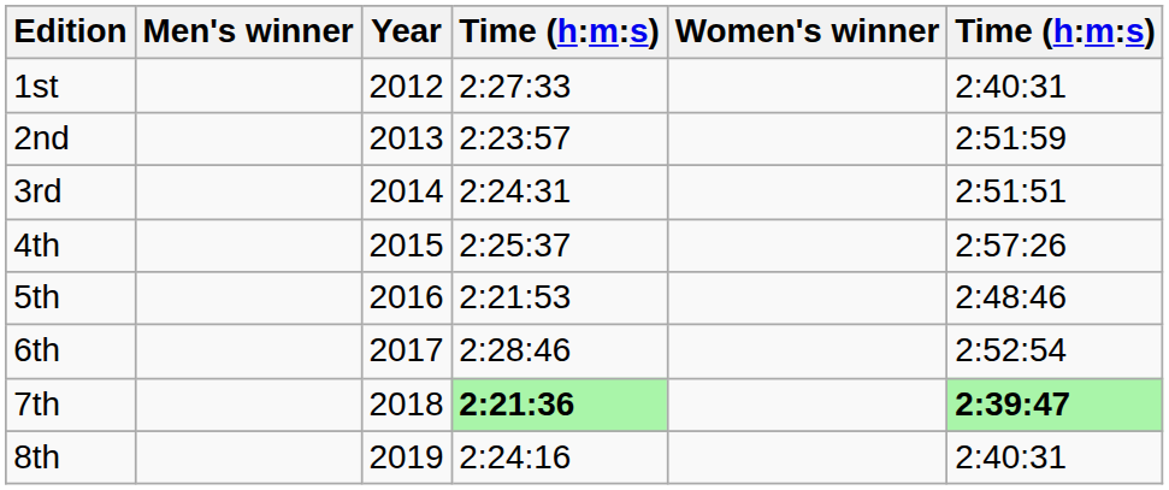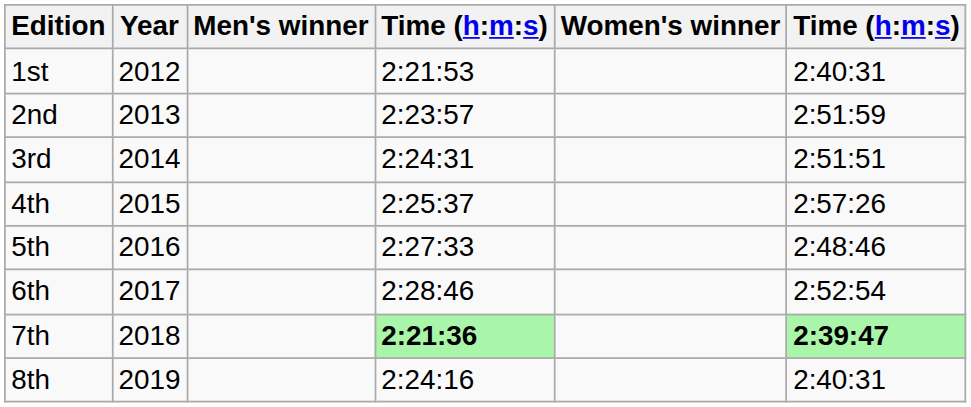 <table class="wikitable sortable" style="font-size:100%;" style="text-align:center">
 <tr>
 <th class=unsortable>Edition</th>
+<th>Year</th>
 <th class=unsortable>Men's winner</th>
-<th>Year</th>
 <th>Time (<a href='#'>h</a>:<a href='#'>m</a>:<a href='#'>s</a>)</th>
 <th class=unsortable>Women's winner</th>
 <th>Time (<a href='#'>h</a>:<a href='#'>m</a>:<a href='#'>s</a>)</th>
 </tr>
 <tr>
 <td>1st</td>
+<td>2012</td>
 <td align=left></td>
-<td>2012</td>
-<td>2:27:33</td>
+<td>2:21:53</td>
 <td align=left></td>
 <td>2:40:31</td>
 </tr>
 <tr>
 <td>2nd</td>
+<td>2013</td>
 <td align=left></td>
-<td>2013</td>
 <td>2:23:57</td>
 <td align=left></td>
 <td>2:51:59</td>
 </tr>
 <tr>
 <td>3rd</td>
+<td>2014</td>
 <td align=left></td>
-<td>2014</td>
 <td>2:24:31</td>
 <td align=left></td>
 <td>2:51:51</td>
 </tr>
 <tr>
 <td>4th</td>
+<td>2015</td>
 <td align=left></td>
-<td>2015</td>
 <td>2:25:37</td>
 <td align=left></td>
 <td>2:57:26</td>
 </tr>
 <tr>
 <td>5th</td>
+<td>2016</td>
 <td align=left></td>
-<td>2016</td>
-<td>2:21:53</td>
+<td>2:27:33</td>
 <td align=left></td>
 <td>2:48:46</td>
 </tr>
 <tr>
 <td>6th</td>
+<td>2017</td>
 <td align=left></td>
-<td>2017</td>
 <td>2:28:46</td>
 <td align=left></td>
 <td>2:52:54</td>
 </tr>
 <tr>
 <td>7th</td>
+<td>2018</td>
 <td align=left></td>
-<td>2018</td>
 <td bgcolor=#A9F5A9><strong>2:21:36</strong></td>
 <td align=left></td>
 <td bgcolor=#A9F5A9><strong>2:39:47</strong></td>
 </tr>
 <tr>
 <td>8th</td>
+<td>2019</td>
 <td align=left></td>
-<td>2019</td>
 <td>2:24:16</td>
 <td align=left></td>
 <td>2:40:31</td>
 </tr>
 </table>
